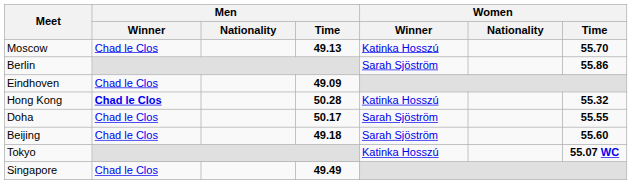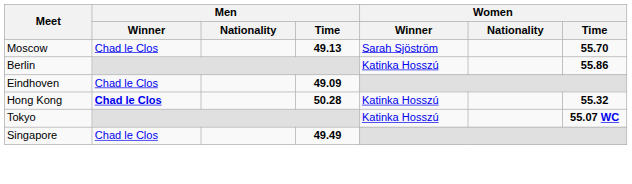 <table class="wikitable">
 <tr>
 <th width=120 rowspan="2">Meet</th>
 <th colspan="3">Men</th>
 <th colspan="3">Women</th>
 </tr>
 <tr>
 <th width=150>Winner</th>
 <th width=130>Nationality</th>
 <th width=85>Time</th>
 <th width=150>Winner</th>
 <th width=130>Nationality</th>
 <th width=85>Time</th>
 </tr>
 <tr>
 <td>Moscow</td>
 <td><a href='#'>Chad le Clos</a></td>
 <td></td>
 <td align=center><strong>49.13</strong></td>
-<td><a href='#'>Katinka Hosszú</a></td>
+<td><a href='#'>Sarah Sjöström</a></td>
 <td></td>
 <td align=center><strong>55.70</strong></td>
 </tr>
 <tr>
 <td>Berlin</td>
 <td colspan=3 bgcolor=E0E0E0></td>
-<td><a href='#'>Sarah Sjöström</a></td>
+<td><a href='#'>Katinka Hosszú</a></td>
 <td></td>
 <td align=center><strong>55.86</strong></td>
 </tr>
 <tr>
 <td>Eindhoven</td>
 <td><a href='#'>Chad le Clos</a></td>
 <td></td>
 <td align=center><strong>49.09</strong></td>
 <td colspan=3 bgcolor=E0E0E0></td>
 </tr>
 <tr>
 <td>Hong Kong</td>
 <td><strong><a href='#'>Chad le Clos</a></strong></td>
 <td></td>
 <td align=center><strong>50.28</strong></td>
 <td><a href='#'>Katinka Hosszú</a></td>
 <td></td>
 <td align=center><strong>55.32</strong></td>
 </tr>
 <tr>
-<td>Doha</td>
-<td><a href='#'>Chad le Clos</a></td>
-<td></td>
-<td align=center><strong>50.17</strong></td>
-<td><a href='#'>Sarah Sjöström</a></td>
-<td></td>
-<td align=center><strong>55.55</strong></td>
-</tr>
-<tr>
-<td>Beijing</td>
-<td><a href='#'>Chad le Clos</a></td>
-<td></td>
-<td align=center><strong>49.18</strong></td>
-<td><a href='#'>Sarah Sjöström</a></td>
-<td></td>
-<td align=center><strong>55.60</strong></td>
-</tr>
-<tr>
 <td>Tokyo</td>
 <td colspan=3 bgcolor=e0e0e0></td>
 <td><a href='#'>Katinka Hosszú</a></td>
 <td></td>
 <td align=center><strong>55.07 <a href='#'>WC</a></strong></td>
 </tr>
 <tr>
 <td>Singapore</td>
 <td><a href='#'>Chad le Clos</a></td>
 <td></td>
 <td align=center><strong>49.49</strong></td>
 <td colspan="3" bgcolor="e0e0e0"></td>
 </tr>
 </table>
